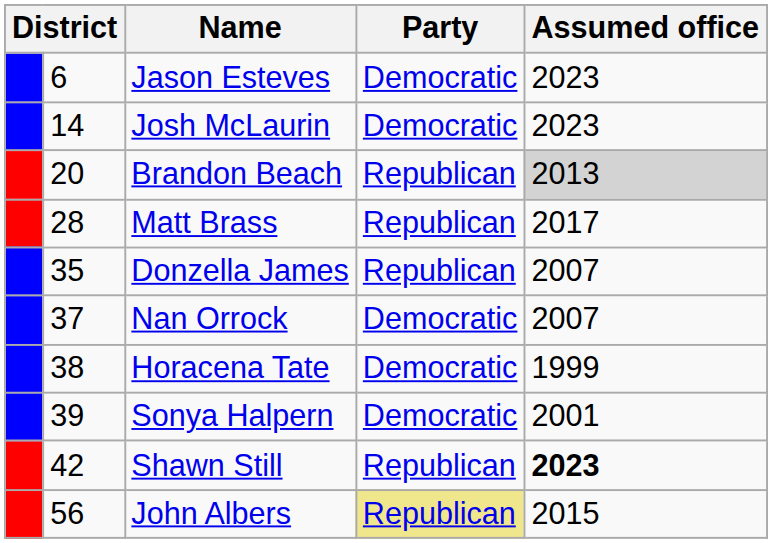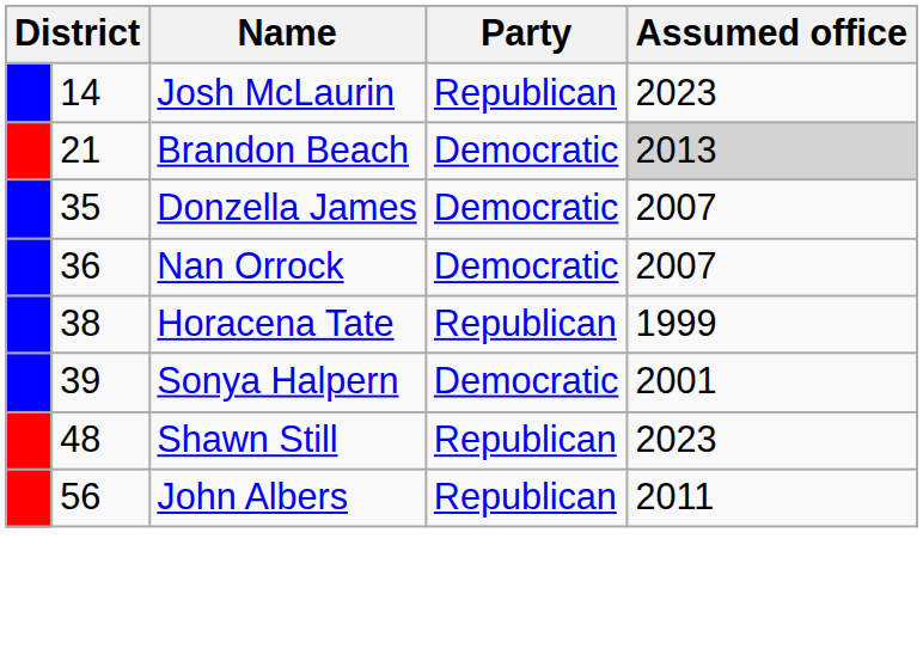 <table class=wikitable>
 <tr>
 <th colspan="2"  style="text-align:center; vertical-align:bottom;"><strong>District</strong></th>
 <th style="text-align:center; vertical-align:bottom;"><strong>Name</strong></th>
 <th style="text-align:center; vertical-align:bottom;"><strong>Party</strong></th>
 <th style="text-align:center; vertical-align:bottom;"><strong>Assumed office</strong></th>
 </tr>
 <tr>
 <td style="background:blue;"> </td>
-<td>6</td>
-<td><a href='#'>Jason Esteves</a></td>
-<td><a href='#'>Democratic</a></td>
-<td>2023</td>
-</tr>
-<tr>
-<td style="background:blue;"> </td>
 <td>14</td>
 <td><a href='#'>Josh McLaurin</a></td>
-<td><a href='#'>Democratic</a></td>
+<td><a href='#'>Republican</a></td>
 <td>2023</td>
 </tr>
 <tr>
 <td style="background:red;"> </td>
-<td>20</td>
+<td>21</td>
 <td><a href='#'>Brandon Beach</a></td>
-<td><a href='#'>Republican</a></td>
+<td><a href='#'>Democratic</a></td>
 <td style="background: lightgrey;">2013</td>
-</tr>
-<tr>
-<td style="background:red;"> </td>
-<td>28</td>
-<td><a href='#'>Matt Brass</a></td>
-<td><a href='#'>Republican</a></td>
-<td>2017</td>
 </tr>
 <tr>
 <td style="background:blue;"> </td>
 <td>35</td>
 <td><a href='#'>Donzella James</a></td>
-<td><a href='#'>Republican</a></td>
+<td><a href='#'>Democratic</a></td>
 <td>2007</td>
 </tr>
 <tr>
 <td style="background:blue;"> </td>
-<td>37</td>
+<td>36</td>
 <td><a href='#'>Nan Orrock</a></td>
 <td><a href='#'>Democratic</a></td>
 <td>2007</td>
 </tr>
 <tr>
 <td style="background:blue;"> </td>
 <td>38</td>
 <td><a href='#'>Horacena Tate</a></td>
-<td><a href='#'>Democratic</a></td>
+<td><a href='#'>Republican</a></td>
 <td>1999</td>
 </tr>
 <tr>
 <td style="background:blue;"> </td>
 <td>39</td>
 <td><a href='#'>Sonya Halpern</a></td>
 <td><a href='#'>Democratic</a></td>
 <td>2001</td>
 </tr>
 <tr>
 <td style="background:red;"> </td>
-<td>42</td>
+<td>48</td>
 <td><a href='#'>Shawn Still</a></td>
 <td><a href='#'>Republican</a></td>
-<td><strong>2023</strong></td>
+<td>2023</td>
 </tr>
 <tr>
 <td style="background:red;"> </td>
 <td>56</td>
 <td><a href='#'>John Albers</a></td>
-<td style="background: khaki;"><a href='#'>Republican</a></td>
-<td>2015</td>
+<td><a href='#'>Republican</a></td>
+<td>2011</td>
 </tr>
 </table>
